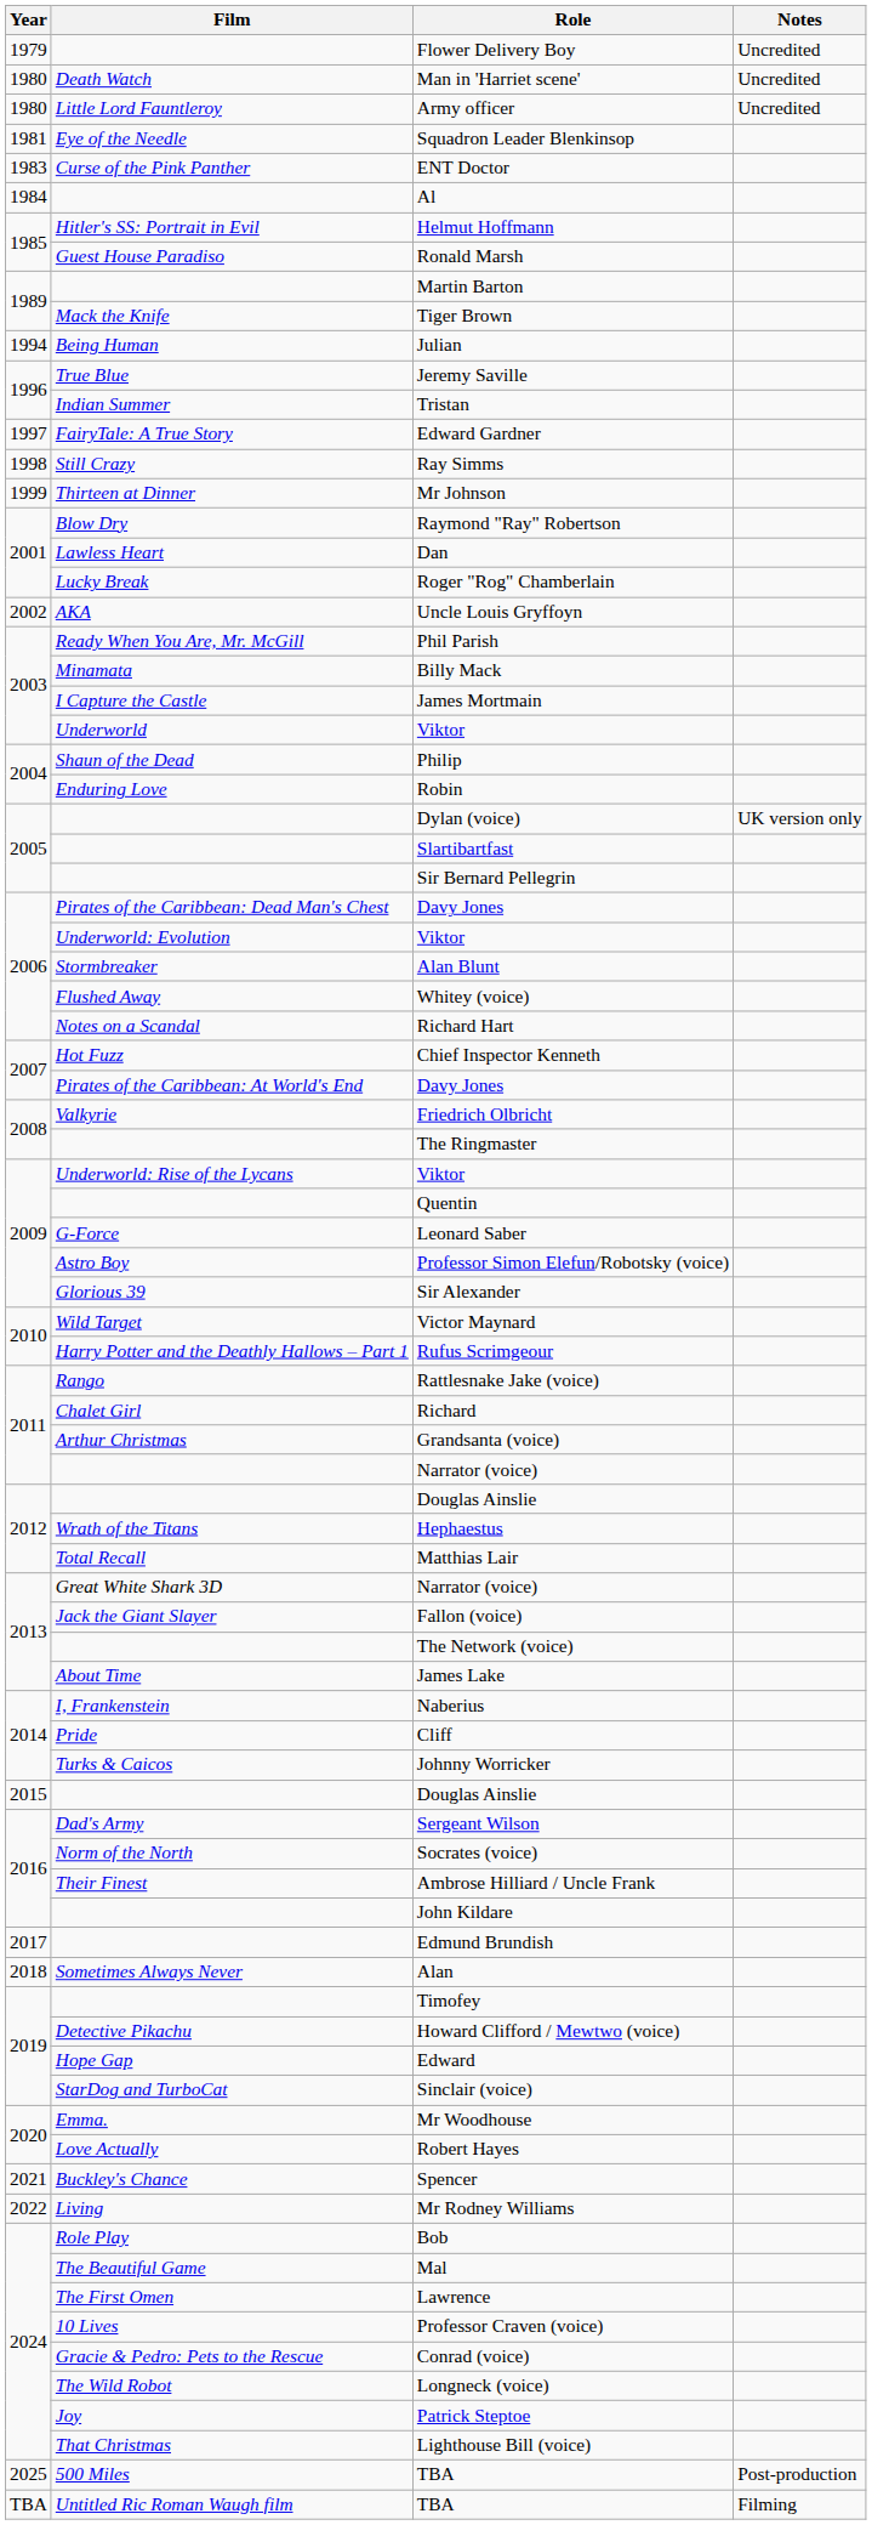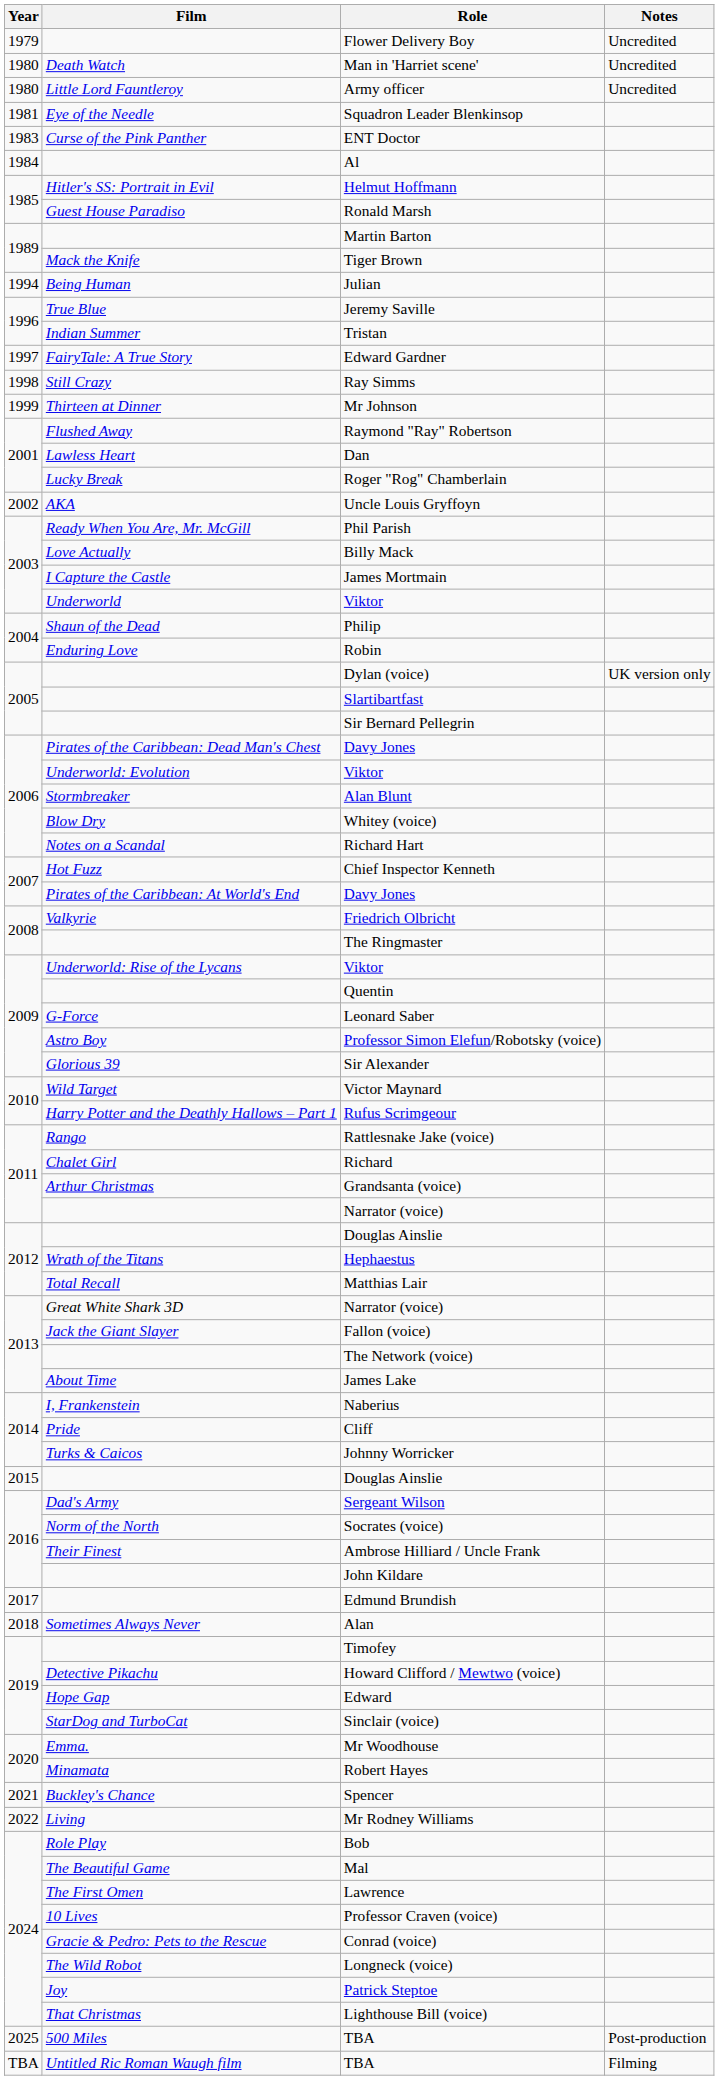 <table class="wikitable sortable">
 <tr>
 <th>Year</th>
 <th>Film</th>
 <th>Role</th>
 <th class="unsortable">Notes</th>
 </tr>
 <tr>
 <td>1979</td>
 <td><em></em></td>
 <td>Flower Delivery Boy</td>
 <td>Uncredited</td>
 </tr>
 <tr>
 <td>1980</td>
 <td><em><a href='#'>Death Watch</a></em></td>
 <td>Man in 'Harriet scene'</td>
 <td>Uncredited</td>
 </tr>
 <tr>
 <td>1980</td>
 <td><em><a href='#'>Little Lord Fauntleroy</a></em></td>
 <td>Army officer</td>
 <td>Uncredited</td>
 </tr>
 <tr>
 <td>1981</td>
 <td><em><a href='#'>Eye of the Needle</a></em></td>
 <td>Squadron Leader Blenkinsop</td>
 <td></td>
 </tr>
 <tr>
 <td>1983</td>
 <td><em><a href='#'>Curse of the Pink Panther</a></em></td>
 <td>ENT Doctor</td>
 <td></td>
 </tr>
 <tr>
 <td>1984</td>
 <td><em></em></td>
 <td>Al</td>
 <td></td>
 </tr>
 <tr>
 <td rowspan="2">1985</td>
 <td><em><a href='#'>Hitler's SS: Portrait in Evil</a></em></td>
 <td><a href='#'>Helmut Hoffmann</a></td>
 <td></td>
 </tr>
 <tr>
 <td><em><a href='#'>Guest House Paradiso</a></em></td>
 <td>Ronald Marsh</td>
 <td></td>
 </tr>
 <tr>
 <td rowspan="2">1989</td>
 <td><em></em></td>
 <td>Martin Barton</td>
 <td></td>
 </tr>
 <tr>
 <td><em><a href='#'>Mack the Knife</a></em></td>
 <td>Tiger Brown</td>
 <td></td>
 </tr>
 <tr>
 <td>1994</td>
 <td><em><a href='#'>Being Human</a></em></td>
 <td>Julian</td>
 <td></td>
 </tr>
 <tr>
 <td rowspan="2">1996</td>
 <td><em><a href='#'>True Blue</a></em></td>
 <td>Jeremy Saville</td>
 <td></td>
 </tr>
 <tr>
 <td><em><a href='#'>Indian Summer</a></em></td>
 <td>Tristan</td>
 <td></td>
 </tr>
 <tr>
 <td>1997</td>
 <td><em><a href='#'>FairyTale: A True Story</a></em></td>
 <td>Edward Gardner</td>
 <td></td>
 </tr>
 <tr>
 <td>1998</td>
 <td><em><a href='#'>Still Crazy</a></em></td>
 <td>Ray Simms</td>
 <td></td>
 </tr>
 <tr>
 <td>1999</td>
 <td><em><a href='#'>Thirteen at Dinner</a></em></td>
 <td>Mr Johnson</td>
 <td></td>
 </tr>
 <tr>
 <td rowspan="3">2001</td>
-<td><em><a href='#'>Blow Dry</a></em></td>
+<td><em><a href='#'>Flushed Away</a></em></td>
 <td>Raymond "Ray" Robertson</td>
 <td></td>
 </tr>
 <tr>
 <td><em><a href='#'>Lawless Heart</a></em></td>
 <td>Dan</td>
 <td></td>
 </tr>
 <tr>
 <td><em><a href='#'>Lucky Break</a></em></td>
 <td>Roger "Rog" Chamberlain</td>
 <td></td>
 </tr>
 <tr>
 <td>2002</td>
 <td><em><a href='#'>AKA</a></em></td>
 <td>Uncle Louis Gryffoyn</td>
 <td></td>
 </tr>
 <tr>
 <td rowspan="4">2003</td>
 <td><em><a href='#'>Ready When You Are, Mr. McGill</a></em></td>
 <td>Phil Parish</td>
 <td></td>
 </tr>
 <tr>
-<td><em><a href='#'>Minamata</a></em></td>
+<td><em><a href='#'>Love Actually</a></em></td>
 <td>Billy Mack</td>
 <td></td>
 </tr>
 <tr>
 <td><em><a href='#'>I Capture the Castle</a></em></td>
 <td>James Mortmain</td>
 <td></td>
 </tr>
 <tr>
 <td><em><a href='#'>Underworld</a></em></td>
 <td><a href='#'>Viktor</a></td>
 <td></td>
 </tr>
 <tr>
 <td rowspan="2">2004</td>
 <td><em><a href='#'>Shaun of the Dead</a></em></td>
 <td>Philip</td>
 <td></td>
 </tr>
 <tr>
 <td><em><a href='#'>Enduring Love</a></em></td>
 <td>Robin</td>
 <td></td>
 </tr>
 <tr>
 <td rowspan="3">2005</td>
 <td><em></em></td>
 <td>Dylan (voice)</td>
 <td>UK version only</td>
 </tr>
 <tr>
 <td><em></em></td>
 <td><a href='#'>Slartibartfast</a></td>
 <td></td>
 </tr>
 <tr>
 <td><em></em></td>
 <td>Sir Bernard Pellegrin</td>
 <td></td>
 </tr>
 <tr>
 <td rowspan="5">2006</td>
 <td><em><a href='#'>Pirates of the Caribbean: Dead Man's Chest</a></em></td>
 <td><a href='#'>Davy Jones</a></td>
 <td></td>
 </tr>
 <tr>
 <td><em><a href='#'>Underworld: Evolution</a></em></td>
 <td><a href='#'>Viktor</a></td>
 <td></td>
 </tr>
 <tr>
 <td><em><a href='#'>Stormbreaker</a></em></td>
 <td><a href='#'>Alan Blunt</a></td>
 <td></td>
 </tr>
 <tr>
-<td><em><a href='#'>Flushed Away</a></em></td>
+<td><em><a href='#'>Blow Dry</a></em></td>
 <td>Whitey (voice)</td>
 <td></td>
 </tr>
 <tr>
 <td><em><a href='#'>Notes on a Scandal</a></em></td>
 <td>Richard Hart</td>
 <td></td>
 </tr>
 <tr>
 <td rowspan="2">2007</td>
 <td><em><a href='#'>Hot Fuzz</a></em></td>
 <td>Chief Inspector Kenneth</td>
 <td></td>
 </tr>
 <tr>
 <td><em><a href='#'>Pirates of the Caribbean: At World's End</a></em></td>
 <td><a href='#'>Davy Jones</a></td>
 <td></td>
 </tr>
 <tr>
 <td rowspan="2">2008</td>
 <td><em><a href='#'>Valkyrie</a></em></td>
 <td><a href='#'>Friedrich Olbricht</a></td>
 <td></td>
 </tr>
 <tr>
 <td><em></em></td>
 <td>The Ringmaster</td>
 <td></td>
 </tr>
 <tr>
 <td rowspan="5">2009</td>
 <td><em><a href='#'>Underworld: Rise of the Lycans</a></em></td>
 <td><a href='#'>Viktor</a></td>
 <td></td>
 </tr>
 <tr>
 <td><em></em></td>
 <td>Quentin</td>
 <td></td>
 </tr>
 <tr>
 <td><em><a href='#'>G-Force</a></em></td>
 <td>Leonard Saber</td>
 <td></td>
 </tr>
 <tr>
 <td><em><a href='#'>Astro Boy</a></em></td>
 <td><a href='#'>Professor Simon Elefun</a>/Robotsky (voice)</td>
 <td></td>
 </tr>
 <tr>
 <td><em><a href='#'>Glorious 39</a></em></td>
 <td>Sir Alexander</td>
 <td></td>
 </tr>
 <tr>
 <td rowspan="2">2010</td>
 <td><em><a href='#'>Wild Target</a></em></td>
 <td>Victor Maynard</td>
 <td></td>
 </tr>
 <tr>
 <td><em><a href='#'>Harry Potter and the Deathly Hallows – Part 1</a></em></td>
 <td><a href='#'>Rufus Scrimgeour</a></td>
 <td></td>
 </tr>
 <tr>
 <td rowspan="4">2011</td>
 <td><em><a href='#'>Rango</a></em></td>
 <td>Rattlesnake Jake (voice)</td>
 <td></td>
 </tr>
 <tr>
 <td><em><a href='#'>Chalet Girl</a></em></td>
 <td>Richard</td>
 <td></td>
 </tr>
 <tr>
 <td><em><a href='#'>Arthur Christmas</a></em></td>
 <td>Grandsanta (voice)</td>
 <td></td>
 </tr>
 <tr>
 <td><em></em></td>
 <td>Narrator (voice)</td>
 <td></td>
 </tr>
 <tr>
 <td rowspan="3">2012</td>
 <td><em></em></td>
 <td>Douglas Ainslie</td>
 <td></td>
 </tr>
 <tr>
 <td><em><a href='#'>Wrath of the Titans</a></em></td>
 <td><a href='#'>Hephaestus</a></td>
 <td></td>
 </tr>
 <tr>
 <td><em><a href='#'>Total Recall</a></em></td>
 <td>Matthias Lair</td>
 <td></td>
 </tr>
 <tr>
 <td rowspan="4">2013</td>
 <td><em>Great White Shark 3D</em></td>
 <td>Narrator (voice)</td>
 <td></td>
 </tr>
 <tr>
 <td><em><a href='#'>Jack the Giant Slayer</a></em></td>
 <td>Fallon (voice)</td>
 <td></td>
 </tr>
 <tr>
 <td><em></em></td>
 <td>The Network (voice)</td>
 <td></td>
 </tr>
 <tr>
 <td><em><a href='#'>About Time</a></em></td>
 <td>James Lake</td>
 <td></td>
 </tr>
 <tr>
 <td rowspan= 3>2014</td>
 <td><em><a href='#'>I, Frankenstein</a></em></td>
 <td>Naberius</td>
 <td></td>
 </tr>
 <tr>
 <td><em><a href='#'>Pride</a></em></td>
 <td>Cliff</td>
 <td></td>
 </tr>
 <tr>
 <td><em><a href='#'>Turks & Caicos</a></em></td>
 <td>Johnny Worricker</td>
 <td></td>
 </tr>
 <tr>
 <td>2015</td>
 <td><em></em></td>
 <td>Douglas Ainslie</td>
 <td></td>
 </tr>
 <tr>
 <td rowspan="4">2016</td>
 <td><em><a href='#'>Dad's Army</a></em></td>
 <td><a href='#'>Sergeant Wilson</a></td>
 <td></td>
 </tr>
 <tr>
 <td><em><a href='#'>Norm of the North</a></em></td>
 <td>Socrates (voice)</td>
 <td></td>
 </tr>
 <tr>
 <td><em><a href='#'>Their Finest</a></em></td>
 <td>Ambrose Hilliard / Uncle Frank</td>
 <td></td>
 </tr>
 <tr>
 <td><em></em></td>
 <td>John Kildare</td>
 <td></td>
 </tr>
 <tr>
 <td>2017</td>
 <td><em></em></td>
 <td>Edmund Brundish</td>
 <td></td>
 </tr>
 <tr>
 <td>2018</td>
 <td><em><a href='#'>Sometimes Always Never</a></em></td>
 <td>Alan</td>
 <td></td>
 </tr>
 <tr>
 <td rowspan="4">2019</td>
 <td><em></em></td>
 <td>Timofey</td>
 <td></td>
 </tr>
 <tr>
 <td><em><a href='#'>Detective Pikachu</a></em></td>
 <td>Howard Clifford / <a href='#'>Mewtwo</a> (voice)</td>
 <td></td>
 </tr>
 <tr>
 <td><em><a href='#'>Hope Gap</a></em></td>
 <td>Edward</td>
 <td></td>
 </tr>
 <tr>
 <td><em><a href='#'>StarDog and TurboCat</a></em></td>
 <td>Sinclair (voice)</td>
 <td></td>
 </tr>
 <tr>
 <td rowspan=2>2020</td>
 <td><em><a href='#'>Emma.</a></em></td>
 <td>Mr Woodhouse</td>
 <td></td>
 </tr>
 <tr>
-<td><em><a href='#'>Love Actually</a></em></td>
+<td><em><a href='#'>Minamata</a></em></td>
 <td>Robert Hayes</td>
 <td></td>
 </tr>
 <tr>
 <td>2021</td>
 <td><em><a href='#'>Buckley's Chance</a></em></td>
 <td>Spencer</td>
 <td></td>
 </tr>
 <tr>
 <td rowspan=1>2022</td>
 <td><em><a href='#'>Living</a></em></td>
 <td>Mr Rodney Williams</td>
 <td></td>
 </tr>
 <tr>
 <td rowspan="8">2024</td>
 <td><em><a href='#'>Role Play</a></em></td>
 <td>Bob</td>
 <td></td>
 </tr>
 <tr>
 <td><em><a href='#'>The Beautiful Game</a></em></td>
 <td>Mal</td>
 <td></td>
 </tr>
 <tr>
 <td><em><a href='#'>The First Omen</a></em></td>
 <td>Lawrence</td>
 <td></td>
 </tr>
 <tr>
 <td><em><a href='#'>10 Lives</a></em></td>
 <td>Professor Craven (voice)</td>
 <td></td>
 </tr>
 <tr>
 <td><em><a href='#'>Gracie & Pedro: Pets to the Rescue</a></em></td>
 <td>Conrad (voice)</td>
 <td></td>
 </tr>
 <tr>
 <td><em><a href='#'>The Wild Robot</a></em></td>
 <td>Longneck (voice)</td>
 <td></td>
 </tr>
 <tr>
 <td><em><a href='#'>Joy</a></em></td>
 <td><a href='#'>Patrick Steptoe</a></td>
 <td></td>
 </tr>
 <tr>
 <td><em><a href='#'>That Christmas</a></em></td>
 <td>Lighthouse Bill (voice)</td>
 <td></td>
 </tr>
 <tr>
 <td>2025</td>
 <td><em><a href='#'>500 Miles</a></em></td>
 <td>TBA</td>
 <td>Post-production</td>
 </tr>
 <tr>
 <td>TBA</td>
 <td><em><a href='#'>Untitled Ric Roman Waugh film</a></em></td>
 <td>TBA</td>
 <td>Filming</td>
 </tr>
 </table>
